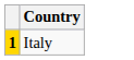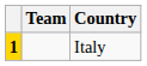 <table class="wikitable">
 <tr style="background:#ccccff;">
 <th></th>
+<th>Team</th>
 <th>Country</th>
 </tr>
 <tr>
 <td style="background: gold;"><strong>1</strong></td>
+<td></td>
 <td>Italy</td>
 </tr>
 </table>
